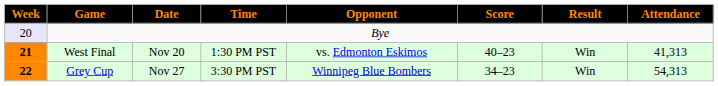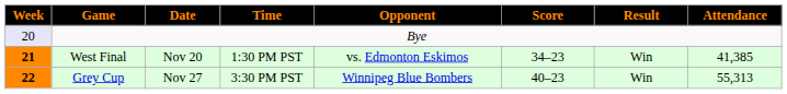 <table class="wikitable sortable">
 <tr>
 <th style="background:#000; color:#ff8800; width:5%;">Week</th>
 <th style="background:#000; color:#ff8800; width:10%;">Game</th>
 <th style="background:#000; color:#ff8800; width:8%;">Date</th>
 <th style="background:#000; color:#ff8800; width:10%;">Time</th>
 <th style="background:#000; color:#ff8800; width:20%;">Opponent</th>
 <th style="background:#000; color:#ff8800; width:10%;">Score</th>
 <th style="background:#000; color:#ff8800; width:10%;">Result</th>
 <th style="background:#000; color:#ff8800; width:10%;">Attendance</th>
 </tr>
 <tr style="text-align:center;">
 <td style="background: lavender;">20</td>
 <td colspan="7"><em>Bye</em></td>
 </tr>
 <tr style="text-align:center; background:#dfd;">
 <td style="background:#FF8800;"><span><strong>21</strong></span></td>
 <td>West Final</td>
 <td>Nov 20</td>
 <td>1:30 PM PST</td>
 <td>vs. <a href='#'>Edmonton Eskimos</a></td>
-<td>40–23</td>
+<td>34–23</td>
 <td>Win</td>
-<td>41,313</td>
+<td>41,385</td>
 </tr>
 <tr style="text-align:center; background:#dfd;">
 <td style="background:#FF8800;"><span><strong>22</strong></span></td>
 <td><a href='#'>Grey Cup</a></td>
 <td>Nov 27</td>
 <td>3:30 PM PST</td>
 <td><a href='#'>Winnipeg Blue Bombers</a></td>
-<td>34–23</td>
+<td>40–23</td>
 <td>Win</td>
-<td>54,313</td>
+<td>55,313</td>
 </tr>
 </table>
